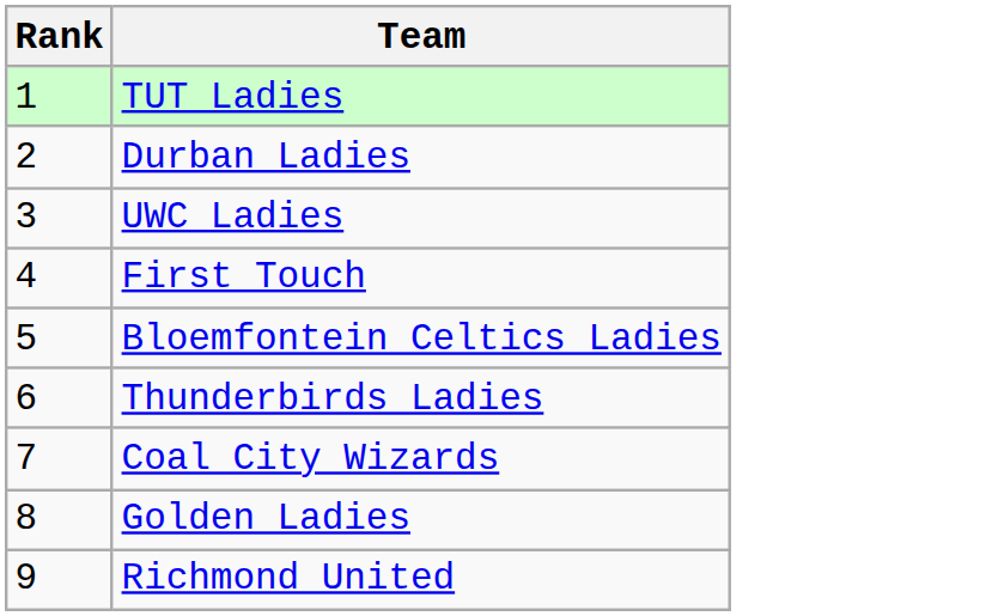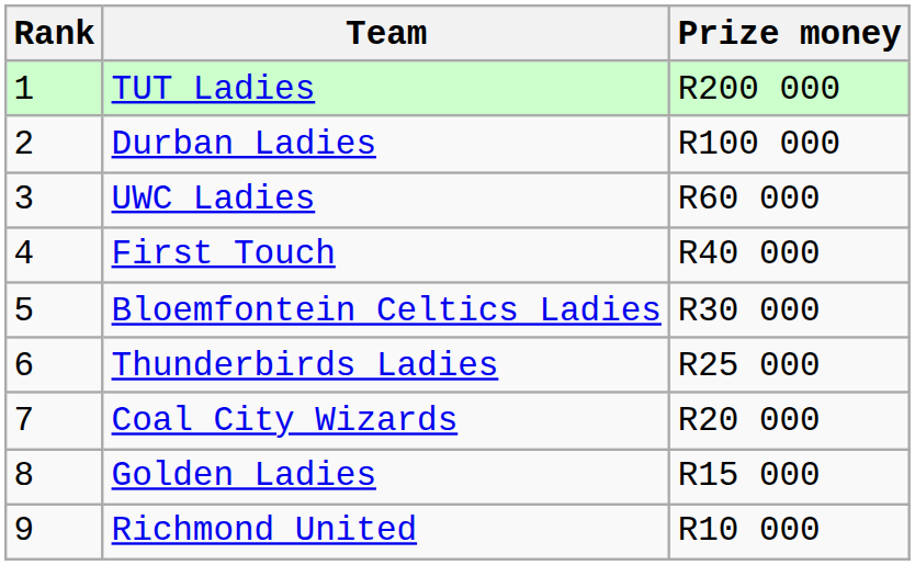 <table class="wikitable">
 <tr>
 <th>Rank</th>
 <th>Team</th>
+<th>Prize money</th>
 </tr>
 <tr bgcolor=#CCFFCC>
 <td>1</td>
 <td><a href='#'>TUT Ladies</a></td>
+<td>R200 000</td>
 </tr>
 <tr>
 <td>2</td>
 <td><a href='#'>Durban Ladies</a></td>
+<td>R100 000</td>
 </tr>
 <tr>
 <td>3</td>
 <td><a href='#'>UWC Ladies</a></td>
+<td>R60 000</td>
 </tr>
 <tr>
 <td>4</td>
 <td><a href='#'>First Touch</a></td>
+<td>R40 000</td>
 </tr>
 <tr>
 <td>5</td>
 <td><a href='#'>Bloemfontein Celtics Ladies</a></td>
+<td>R30 000</td>
 </tr>
 <tr>
 <td>6</td>
 <td><a href='#'>Thunderbirds Ladies</a></td>
+<td>R25 000</td>
 </tr>
 <tr>
 <td>7</td>
 <td><a href='#'>Coal City Wizards</a></td>
+<td>R20 000</td>
 </tr>
 <tr>
 <td>8</td>
 <td><a href='#'>Golden Ladies</a></td>
+<td>R15 000</td>
 </tr>
 <tr>
 <td>9</td>
 <td><a href='#'>Richmond United</a></td>
+<td>R10 000</td>
 </tr>
 </table>
